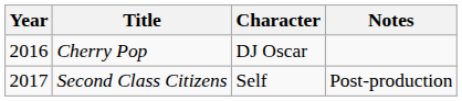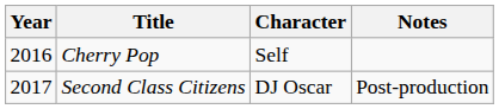 <table class="wikitable">
 <tr>
 <th>Year</th>
 <th>Title</th>
 <th>Character</th>
 <th>Notes</th>
 </tr>
 <tr>
 <td>2016</td>
 <td><em>Cherry Pop</em></td>
-<td>DJ Oscar</td>
+<td>Self</td>
 <td></td>
 </tr>
 <tr>
 <td>2017</td>
 <td><em>Second Class Citizens</em></td>
-<td>Self</td>
+<td>DJ Oscar</td>
 <td>Post-production</td>
 </tr>
 </table>
